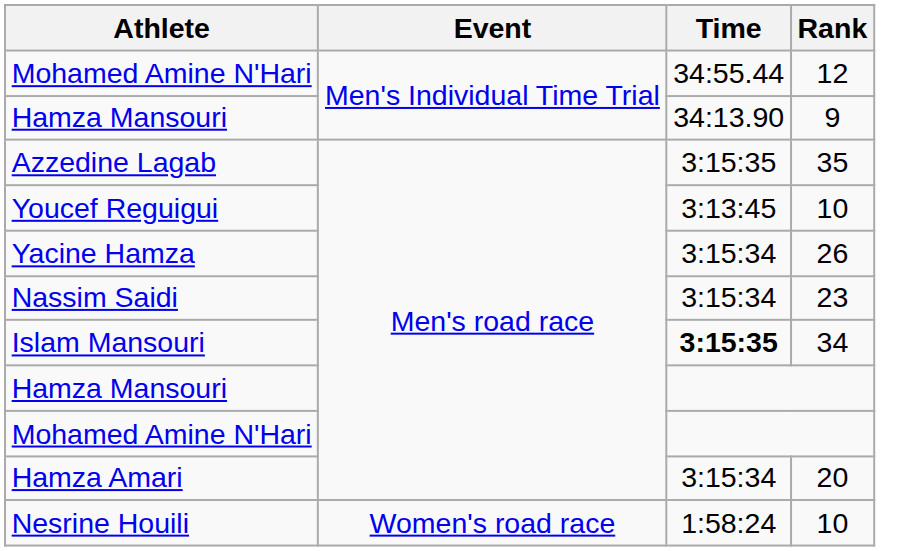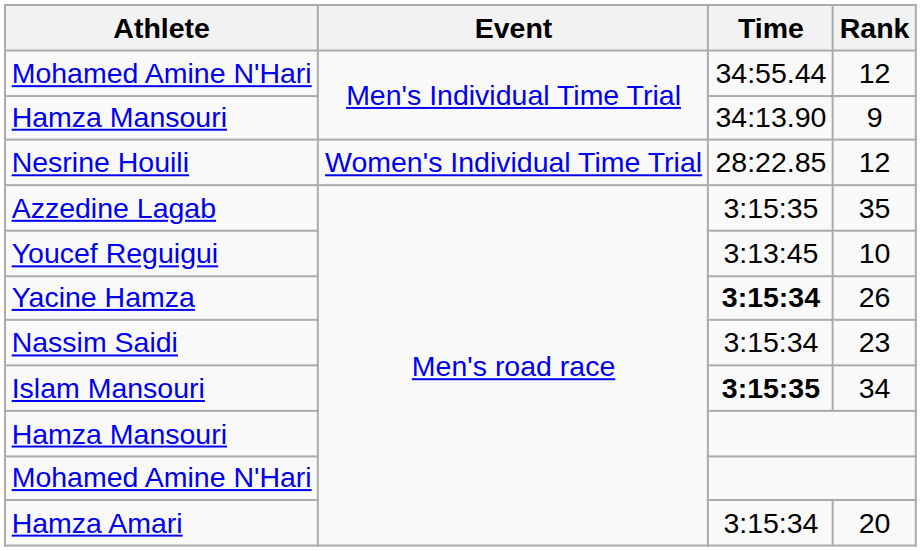 <table class=wikitable style="font-size:90%">
 <tr>
 <th>Athlete</th>
 <th>Event</th>
 <th>Time</th>
 <th>Rank</th>
 </tr>
 <tr align="center">
 <td align="left"><a href='#'>Mohamed Amine N'Hari</a></td>
 <td rowspan="2"><a href='#'>Men's Individual Time Trial</a></td>
 <td>34:55.44</td>
 <td>12</td>
 </tr>
 <tr align="center">
 <td align="left"><a href='#'>Hamza Mansouri</a></td>
 <td>34:13.90</td>
 <td>9</td>
 </tr>
 <tr align="center">
+<td align="left"><a href='#'>Nesrine Houili</a></td>
+<td><a href='#'>Women's Individual Time Trial</a></td>
+<td>28:22.85</td>
+<td>12</td>
+</tr>
+<tr align="center">
 <td align="left"><a href='#'>Azzedine Lagab</a></td>
 <td rowspan="8"><a href='#'>Men's road race</a></td>
 <td>3:15:35</td>
 <td>35</td>
 </tr>
 <tr align="center">
 <td align="left"><a href='#'>Youcef Reguigui</a></td>
 <td>3:13:45</td>
 <td>10</td>
 </tr>
 <tr align="center">
 <td align="left"><a href='#'>Yacine Hamza</a></td>
-<td>3:15:34</td>
+<td><strong>3:15:34</strong></td>
 <td>26</td>
 </tr>
 <tr align="center">
 <td align="left"><a href='#'>Nassim Saidi</a></td>
 <td>3:15:34</td>
 <td>23</td>
 </tr>
 <tr align="center">
 <td align="left"><a href='#'>Islam Mansouri</a></td>
 <td><strong>3:15:35</strong></td>
 <td>34</td>
 </tr>
 <tr align="center">
 <td align="left"><a href='#'>Hamza Mansouri</a></td>
 <td colspan="2"></td>
 </tr>
 <tr align="center">
 <td align="left"><a href='#'>Mohamed Amine N'Hari</a></td>
 <td colspan="2"></td>
 </tr>
 <tr align="center">
 <td align="left"><a href='#'>Hamza Amari</a></td>
 <td>3:15:34</td>
 <td>20</td>
 </tr>
-<tr align=center>
-<td align="left"><a href='#'>Nesrine Houili</a></td>
-<td><a href='#'>Women's road race</a></td>
-<td>1:58:24</td>
-<td>10</td>
-</tr>
 </table>
